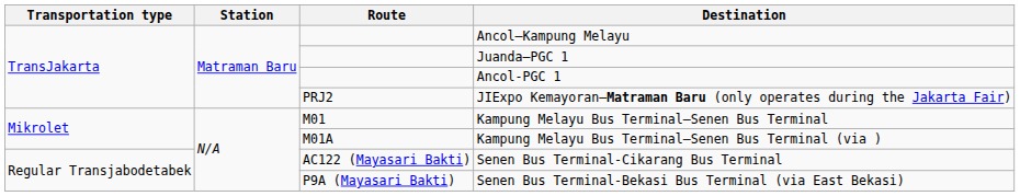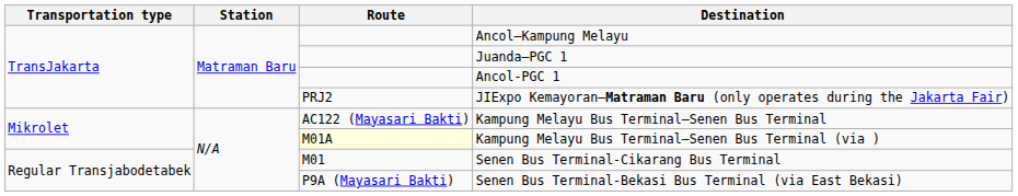 <table class="wikitable">
 <tr>
 <th>Transportation type</th>
 <th>Station</th>
 <th>Route</th>
 <th>Destination</th>
 </tr>
 <tr>
 <td rowspan="4"><a href='#'>TransJakarta</a></td>
 <td rowspan="4"><a href='#'>Matraman Baru</a></td>
 <td></td>
 <td>Ancol–Kampung Melayu</td>
 </tr>
 <tr>
 <td></td>
 <td>Juanda–PGC 1</td>
 </tr>
 <tr>
 <td></td>
 <td>Ancol-PGC 1</td>
 </tr>
 <tr>
 <td>PRJ2</td>
 <td>JIExpo Kemayoran–<strong>Matraman Baru</strong> (only operates during the <a href='#'>Jakarta Fair</a>)</td>
 </tr>
 <tr>
 <td rowspan="2"><a href='#'>Mikrolet</a></td>
 <td rowspan="4"><em>N/A</em></td>
-<td>M01</td>
+<td>AC122 (<a href='#'>Mayasari Bakti</a>)</td>
 <td>Kampung Melayu Bus Terminal—Senen Bus Terminal</td>
 </tr>
 <tr>
-<td>M01A</td>
+<td style="background: lightyellow;">M01A</td>
 <td>Kampung Melayu Bus Terminal—Senen Bus Terminal (via )</td>
 </tr>
 <tr>
 <td rowspan="2">Regular Transjabodetabek</td>
-<td>AC122 (<a href='#'>Mayasari Bakti</a>)</td>
+<td>M01</td>
 <td>Senen Bus Terminal-Cikarang Bus Terminal</td>
 </tr>
 <tr>
 <td>P9A (<a href='#'>Mayasari Bakti</a>)</td>
 <td>Senen Bus Terminal-Bekasi Bus Terminal (via East Bekasi)</td>
 </tr>
 </table>
